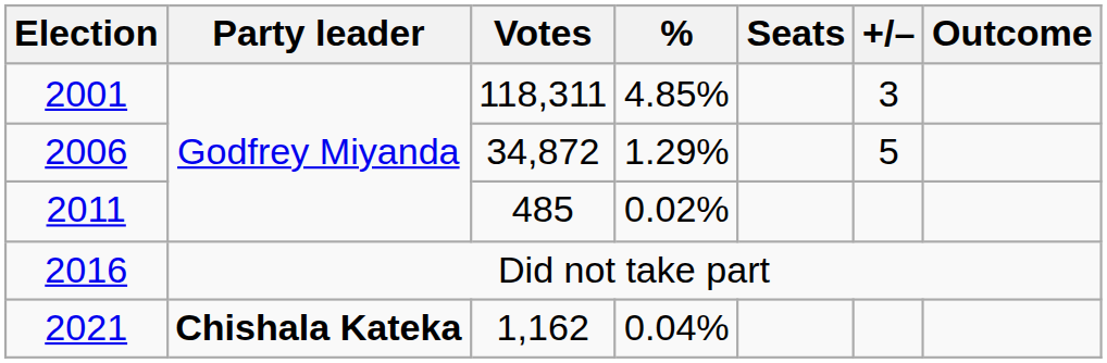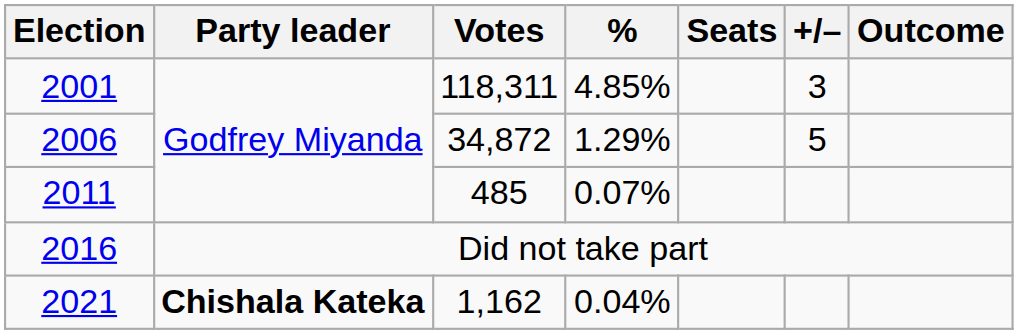 <table class=wikitable style=text-align:center>
 <tr>
 <th><strong>Election</strong></th>
 <th><strong>Party leader</strong></th>
 <th><strong>Votes</strong></th>
 <th><strong>%</strong></th>
 <th><strong>Seats</strong></th>
 <th>+/–</th>
 <th><strong>Outcome</strong></th>
 </tr>
 <tr>
 <td><a href='#'>2001</a></td>
 <td rowspan="3"><a href='#'>Godfrey Miyanda</a></td>
 <td>118,311</td>
 <td>4.85%</td>
 <td></td>
 <td> 3</td>
 <td></td>
 </tr>
 <tr>
 <td><a href='#'>2006</a></td>
 <td>34,872</td>
 <td>1.29%</td>
 <td></td>
 <td> 5</td>
 <td></td>
 </tr>
 <tr>
 <td><a href='#'>2011</a></td>
 <td>485</td>
-<td>0.02%</td>
+<td>0.07%</td>
 <td></td>
 <td></td>
 <td></td>
 </tr>
 <tr>
 <td><a href='#'>2016</a></td>
 <td colspan="6">Did not take part</td>
 </tr>
 <tr>
 <td><a href='#'>2021</a></td>
 <td><strong>Chishala Kateka</strong></td>
 <td>1,162</td>
 <td>0.04%</td>
 <td></td>
 <td></td>
 <td></td>
 </tr>
 </table>
